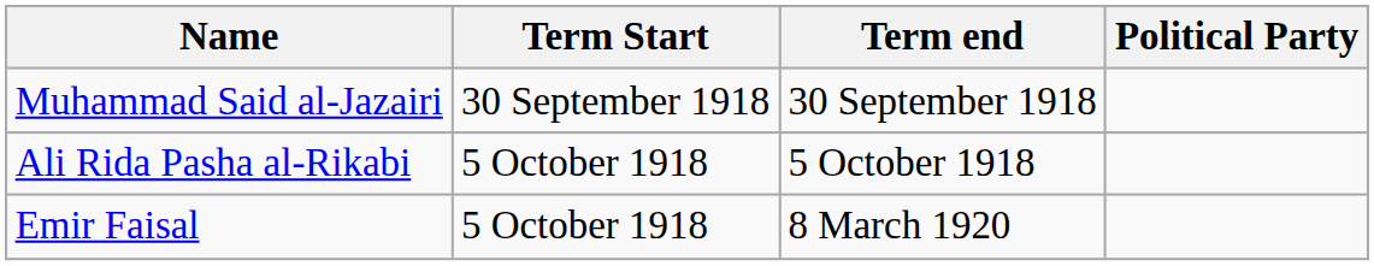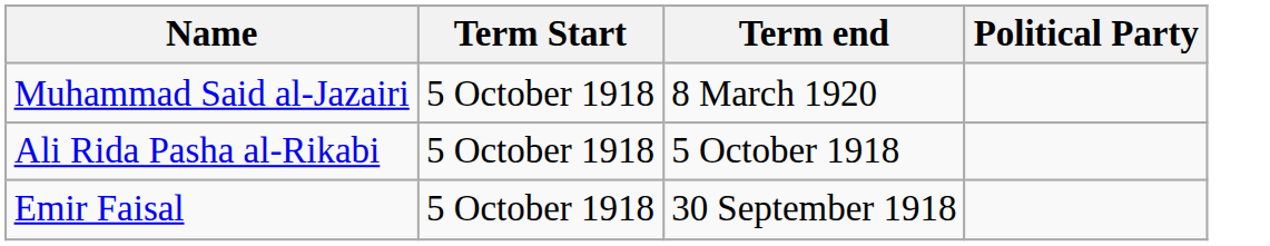 <table class="wikitable">
 <tr ->
 <th>Name</th>
 <th>Term Start</th>
 <th>Term end</th>
 <th>Political Party</th>
 </tr>
 <tr ->
 <td><a href='#'>Muhammad Said al-Jazairi</a></td>
-<td>30 September 1918</td>
-<td>30 September 1918</td>
+<td>5 October 1918</td>
+<td>8 March 1920</td>
 <td></td>
 </tr>
 <tr ->
 <td><a href='#'>Ali Rida Pasha al-Rikabi</a></td>
 <td>5 October 1918</td>
 <td>5 October 1918</td>
 <td></td>
 </tr>
 <tr ->
 <td><a href='#'>Emir Faisal</a></td>
 <td>5 October 1918</td>
-<td>8 March 1920</td>
+<td>30 September 1918</td>
 <td></td>
 </tr>
 </table>
